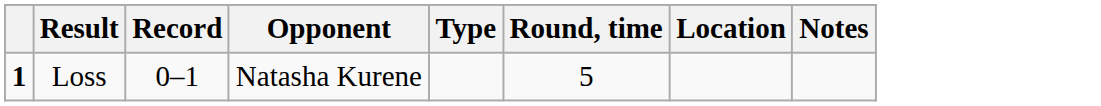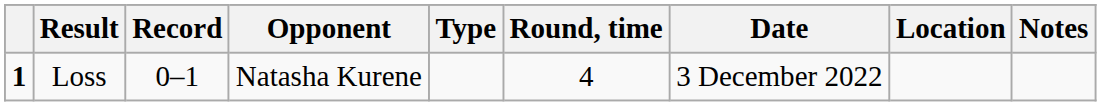 <table class="wikitable" style="text-align:center; font-size:95%">
 <tr>
 <th></th>
 <th>Result</th>
 <th>Record</th>
 <th>Opponent</th>
 <th>Type</th>
 <th>Round, time</th>
+<th>Date</th>
 <th>Location</th>
 <th>Notes</th>
 </tr>
 <tr>
 <td><strong>1</strong></td>
 <td>Loss</td>
 <td>0–1</td>
 <td style="text-align:left;"> Natasha Kurene</td>
 <td></td>
-<td>5</td>
+<td>4</td>
+<td>3 December 2022</td>
 <td style="text-align:left;"> </td>
 <td style="text-align:left;"></td>
 </tr>
 </table>
